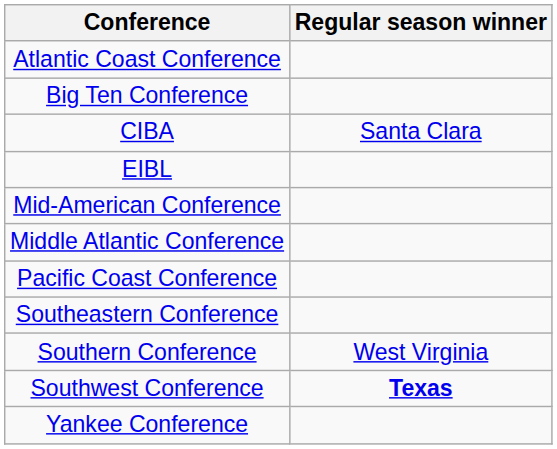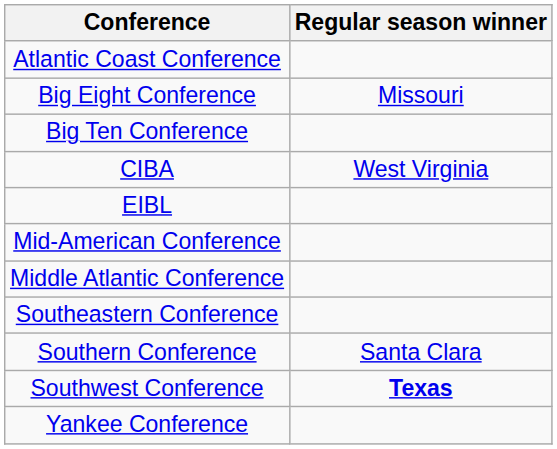 <table class="wikitable" style="text-align:center;">
 <tr>
 <th>Conference</th>
 <th>Regular season winner</th>
 </tr>
 <tr>
 <td><a href='#'>Atlantic Coast Conference</a></td>
 <td></td>
 </tr>
 <tr>
+<td><a href='#'>Big Eight Conference</a></td>
+<td><a href='#'>Missouri</a></td>
+</tr>
+<tr>
 <td><a href='#'>Big Ten Conference</a></td>
 <td></td>
 </tr>
 <tr>
 <td><a href='#'>CIBA</a></td>
-<td><a href='#'>Santa Clara</a></td>
+<td><a href='#'>West Virginia</a></td>
 </tr>
 <tr>
 <td><a href='#'>EIBL</a></td>
 <td></td>
 </tr>
 <tr>
 <td><a href='#'>Mid-American Conference</a></td>
 <td></td>
 </tr>
 <tr>
 <td><a href='#'>Middle Atlantic Conference</a></td>
 <td></td>
 </tr>
 <tr>
-<td><a href='#'>Pacific Coast Conference</a></td>
-<td></td>
-</tr>
-<tr>
 <td><a href='#'>Southeastern Conference</a></td>
 <td></td>
 </tr>
 <tr>
 <td><a href='#'>Southern Conference</a></td>
-<td><a href='#'>West Virginia</a></td>
+<td><a href='#'>Santa Clara</a></td>
 </tr>
 <tr>
 <td><a href='#'>Southwest Conference</a></td>
 <td><strong><a href='#'>Texas</a></strong></td>
 </tr>
 <tr>
 <td><a href='#'>Yankee Conference</a></td>
 <td></td>
 </tr>
 </table>
